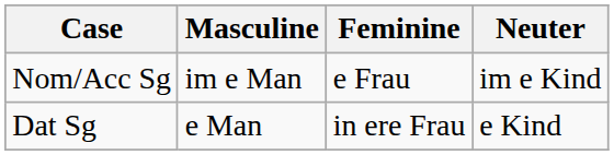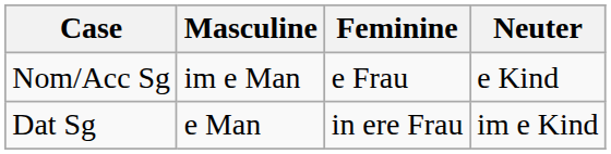 <table class="wikitable" border="1">
 <tr>
 <th>Case</th>
 <th>Masculine</th>
 <th>Feminine</th>
 <th>Neuter</th>
 </tr>
 <tr>
 <td>Nom/Acc Sg</td>
 <td>im e Man</td>
 <td>e Frau</td>
-<td>im e Kind</td>
+<td>e Kind</td>
 </tr>
 <tr>
 <td>Dat Sg</td>
 <td>e Man</td>
 <td>in ere Frau</td>
-<td>e Kind</td>
+<td>im e Kind</td>
 </tr>
 </table>
